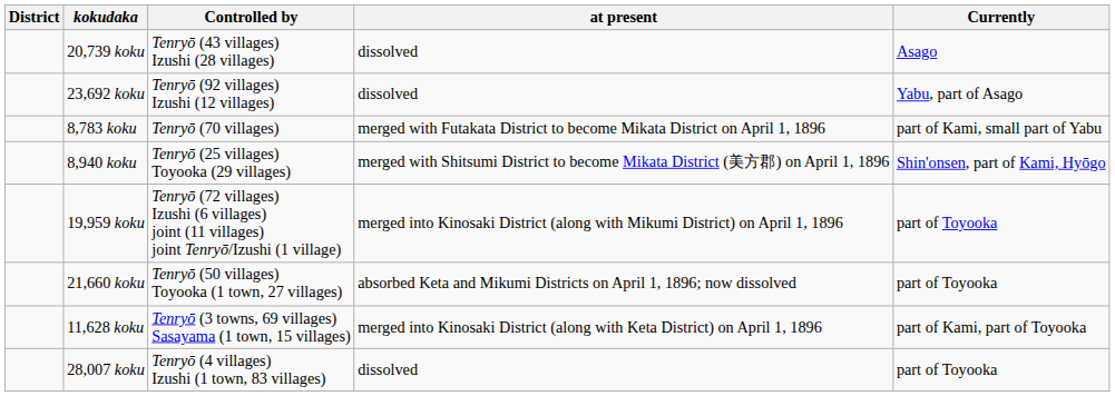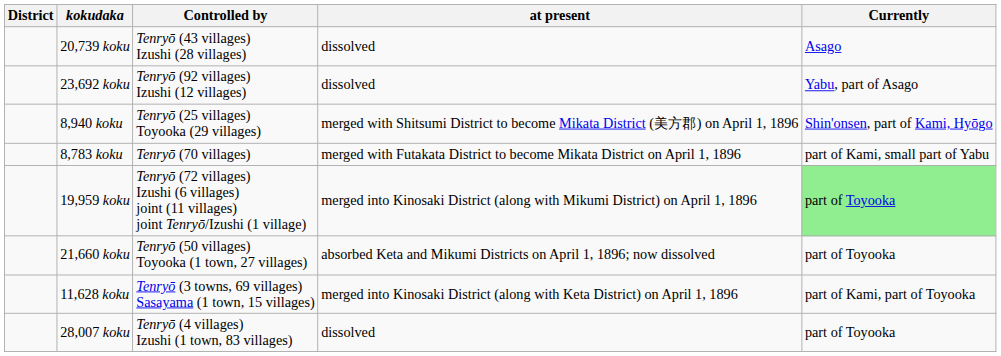 <table class="wikitable">
 <tr>
 <th>District</th>
 <th><em>kokudaka</em></th>
 <th>Controlled by</th>
 <th>at present</th>
 <th>Currently</th>
 </tr>
 <tr>
 <td></td>
 <td>20,739 <em>koku</em></td>
 <td><em>Tenryō</em> (43 villages)<br>Izushi (28 villages)</td>
 <td>dissolved</td>
 <td><a href='#'>Asago</a></td>
 </tr>
 <tr>
 <td></td>
 <td>23,692 <em>koku</em></td>
 <td><em>Tenryō</em> (92 villages)<br>Izushi (12 villages)</td>
 <td>dissolved</td>
 <td><a href='#'>Yabu</a>, part of Asago</td>
 </tr>
 <tr>
 <td></td>
+<td>8,940 <em>koku</em></td>
+<td><em>Tenryō</em> (25 villages)<br>Toyooka (29 villages)</td>
+<td>merged with Shitsumi District to become <a href='#'>Mikata District</a> (美方郡) on April 1, 1896</td>
+<td><a href='#'>Shin'onsen</a>, part of <a href='#'>Kami, Hyōgo</a></td>
+</tr>
+<tr>
+<td></td>
 <td>8,783 <em>koku</em></td>
 <td><em>Tenryō</em> (70 villages)</td>
 <td>merged with Futakata District to become Mikata District on April 1, 1896</td>
 <td>part of Kami, small part of Yabu</td>
 </tr>
 <tr>
 <td></td>
-<td>8,940 <em>koku</em></td>
-<td><em>Tenryō</em> (25 villages)<br>Toyooka (29 villages)</td>
-<td>merged with Shitsumi District to become <a href='#'>Mikata District</a> (美方郡) on April 1, 1896</td>
-<td><a href='#'>Shin'onsen</a>, part of <a href='#'>Kami, Hyōgo</a></td>
-</tr>
-<tr>
-<td></td>
 <td>19,959 <em>koku</em></td>
 <td><em>Tenryō</em> (72 villages)<br>Izushi (6 villages)<br>joint (11 villages)<br>joint <em>Tenryō</em>/Izushi (1 village)</td>
 <td>merged into Kinosaki District (along with Mikumi District) on April 1, 1896</td>
-<td>part of <a href='#'>Toyooka</a></td>
+<td style="background: lightgreen;">part of <a href='#'>Toyooka</a></td>
 </tr>
 <tr>
 <td></td>
 <td>21,660 <em>koku</em></td>
 <td><em>Tenryō</em> (50 villages)<br>Toyooka (1 town, 27 villages)</td>
 <td>absorbed Keta and Mikumi Districts on April 1, 1896; now dissolved</td>
 <td>part of Toyooka</td>
 </tr>
 <tr>
 <td></td>
 <td>11,628 <em>koku</em></td>
 <td><em><a href='#'>Tenryō</a></em> (3 towns, 69 villages)<br><a href='#'>Sasayama</a> (1 town, 15 villages)</td>
 <td>merged into Kinosaki District (along with Keta District) on April 1, 1896</td>
 <td>part of Kami, part of Toyooka</td>
 </tr>
 <tr>
 <td></td>
 <td>28,007 <em>koku</em></td>
 <td><em>Tenryō</em> (4 villages)<br>Izushi (1 town, 83 villages)</td>
 <td>dissolved</td>
 <td>part of Toyooka</td>
 </tr>
 </table>
